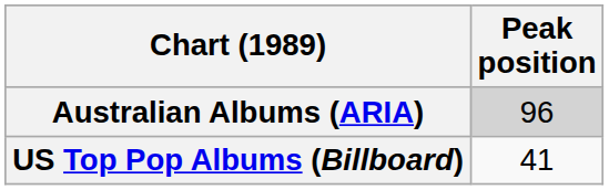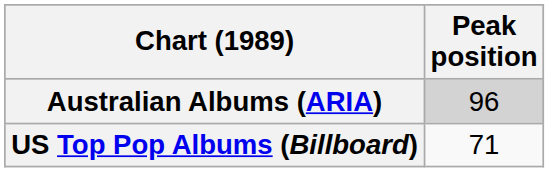 <table class="wikitable sortable plainrowheaders">
 <tr>
 <th>Chart (1989)</th>
 <th>Peak<br>position</th>
 </tr>
 <tr>
 <th scope="row">Australian Albums (<a href='#'>ARIA</a>)</th>
 <td align="center" style="background: lightgrey;">96</td>
 </tr>
 <tr>
 <th scope="row">US <a href='#'>Top Pop Albums</a> (<em>Billboard</em>)</th>
-<td align="center">41</td>
+<td align="center">71</td>
 </tr>
 </table>
